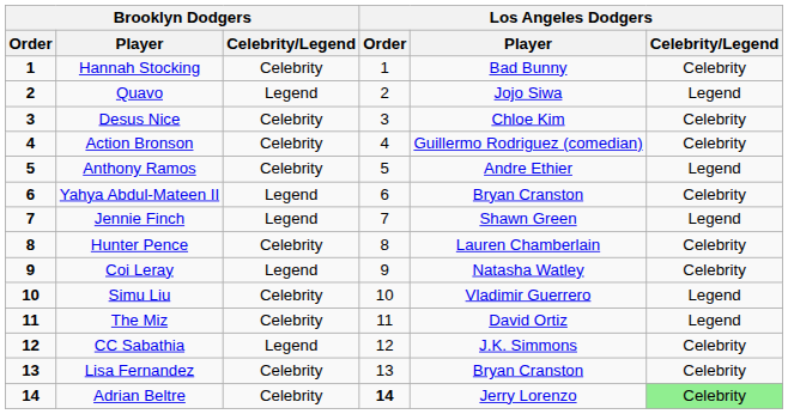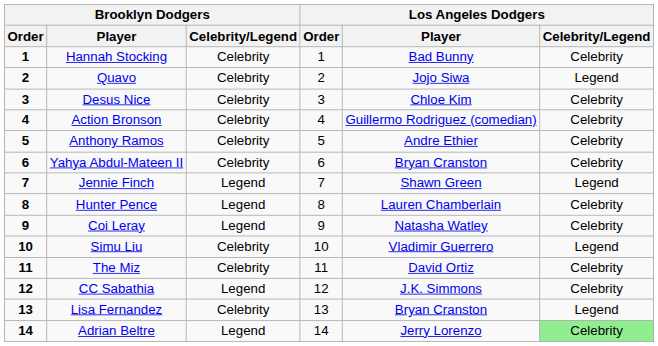 <table class="wikitable" style="text-align:center;">
 <tr>
 <th colspan="3">Brooklyn Dodgers</th>
 <th colspan="3">Los Angeles Dodgers</th>
 </tr>
 <tr>
 <th>Order</th>
 <th>Player</th>
 <th>Celebrity/Legend</th>
 <th>Order</th>
 <th>Player</th>
 <th>Celebrity/Legend</th>
 </tr>
 <tr>
 <td><strong>1</strong></td>
 <td><a href='#'>Hannah Stocking</a></td>
 <td>Celebrity</td>
 <td>1</td>
 <td><a href='#'>Bad Bunny</a></td>
 <td>Celebrity</td>
 </tr>
 <tr>
 <td><strong>2</strong></td>
 <td><a href='#'>Quavo</a></td>
-<td>Legend</td>
+<td>Celebrity</td>
 <td>2</td>
 <td><a href='#'>Jojo Siwa</a></td>
 <td>Legend</td>
 </tr>
 <tr>
 <td><strong>3</strong></td>
 <td><a href='#'>Desus Nice</a></td>
 <td>Celebrity</td>
 <td>3</td>
 <td><a href='#'>Chloe Kim</a></td>
 <td>Celebrity</td>
 </tr>
 <tr>
 <td><strong>4</strong></td>
 <td><a href='#'>Action Bronson</a></td>
 <td>Celebrity</td>
 <td>4</td>
 <td><a href='#'>Guillermo Rodriguez (comedian)</a></td>
 <td>Celebrity</td>
 </tr>
 <tr>
 <td><strong>5</strong></td>
 <td><a href='#'>Anthony Ramos</a></td>
 <td>Celebrity</td>
 <td>5</td>
 <td><a href='#'>Andre Ethier</a></td>
-<td>Legend</td>
+<td>Celebrity</td>
 </tr>
 <tr>
 <td><strong>6</strong></td>
 <td><a href='#'>Yahya Abdul-Mateen II</a></td>
-<td>Legend</td>
+<td>Celebrity</td>
 <td>6</td>
 <td><a href='#'>Bryan Cranston</a></td>
 <td>Celebrity</td>
 </tr>
 <tr>
 <td><strong>7</strong></td>
 <td><a href='#'>Jennie Finch</a></td>
 <td>Legend</td>
 <td>7</td>
 <td><a href='#'>Shawn Green</a></td>
 <td>Legend</td>
 </tr>
 <tr>
 <td><strong>8</strong></td>
 <td><a href='#'>Hunter Pence</a></td>
-<td>Celebrity</td>
+<td>Legend</td>
 <td>8</td>
 <td><a href='#'>Lauren Chamberlain</a></td>
 <td>Celebrity</td>
 </tr>
 <tr>
 <td><strong>9</strong></td>
 <td><a href='#'>Coi Leray</a></td>
 <td>Legend</td>
 <td>9</td>
 <td><a href='#'>Natasha Watley</a></td>
 <td>Celebrity</td>
 </tr>
 <tr>
 <td><strong>10</strong></td>
 <td><a href='#'>Simu Liu</a></td>
 <td>Celebrity</td>
 <td>10</td>
 <td><a href='#'>Vladimir Guerrero</a></td>
 <td>Legend</td>
 </tr>
 <tr>
 <td><strong>11</strong></td>
 <td><a href='#'>The Miz</a></td>
 <td>Celebrity</td>
 <td>11</td>
 <td><a href='#'>David Ortiz</a></td>
-<td>Legend</td>
+<td>Celebrity</td>
 </tr>
 <tr>
 <td><strong>12</strong></td>
 <td><a href='#'>CC Sabathia</a></td>
 <td>Legend</td>
 <td>12</td>
 <td><a href='#'>J.K. Simmons</a></td>
 <td>Celebrity</td>
 </tr>
 <tr>
 <td><strong>13</strong></td>
 <td><a href='#'>Lisa Fernandez</a></td>
 <td>Celebrity</td>
 <td>13</td>
 <td><a href='#'>Bryan Cranston</a></td>
-<td>Celebrity</td>
+<td>Legend</td>
 </tr>
 <tr>
 <td><strong>14</strong></td>
 <td><a href='#'>Adrian Beltre</a></td>
-<td>Celebrity</td>
-<td><strong>14</strong></td>
+<td>Legend</td>
+<td>14</td>
 <td><a href='#'>Jerry Lorenzo</a></td>
 <td style="background: lightgreen;">Celebrity</td>
 </tr>
 </table>
